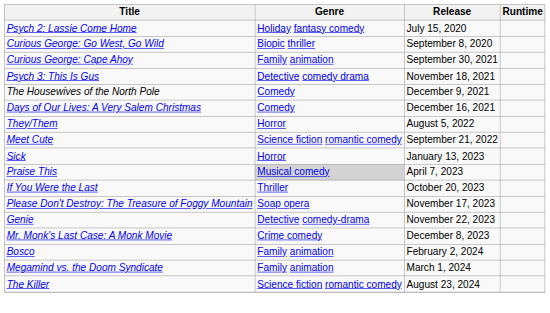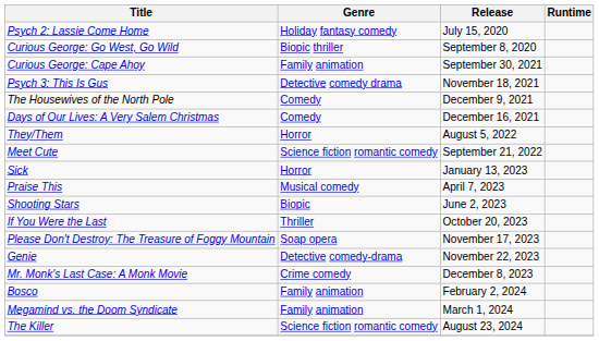 <table class="wikitable sortable">
 <tr>
 <th>Title</th>
 <th>Genre</th>
 <th>Release</th>
 <th>Runtime</th>
 </tr>
 <tr>
 <td><em><a href='#'>Psych 2: Lassie Come Home</a></em></td>
 <td><a href='#'>Holiday</a> <a href='#'>fantasy comedy</a></td>
 <td>July 15, 2020</td>
 <td></td>
 </tr>
 <tr>
 <td><em><a href='#'>Curious George: Go West, Go Wild</a></em></td>
 <td><a href='#'>Biopic</a> <a href='#'>thriller</a></td>
 <td>September 8, 2020</td>
 <td></td>
 </tr>
 <tr>
 <td><em><a href='#'>Curious George: Cape Ahoy</a></em></td>
 <td><a href='#'>Family</a> <a href='#'>animation</a></td>
 <td>September 30, 2021</td>
 <td></td>
 </tr>
 <tr>
 <td><em><a href='#'>Psych 3: This Is Gus</a></em></td>
 <td><a href='#'>Detective</a> <a href='#'>comedy drama</a></td>
 <td>November 18, 2021</td>
 <td></td>
 </tr>
 <tr>
 <td><em>The Housewives of the North Pole</em></td>
 <td><a href='#'>Comedy</a></td>
 <td>December 9, 2021</td>
 <td></td>
 </tr>
 <tr>
 <td><em><a href='#'>Days of Our Lives: A Very Salem Christmas</a></em></td>
 <td><a href='#'>Comedy</a></td>
 <td>December 16, 2021</td>
 <td></td>
 </tr>
 <tr>
 <td><em><a href='#'>They/Them</a></em></td>
 <td><a href='#'>Horror</a></td>
 <td>August 5, 2022</td>
 <td></td>
 </tr>
 <tr>
 <td><em><a href='#'>Meet Cute</a></em></td>
 <td><a href='#'>Science fiction</a> <a href='#'>romantic comedy</a></td>
 <td>September 21, 2022</td>
 <td></td>
 </tr>
 <tr>
 <td><em><a href='#'>Sick</a></em></td>
 <td><a href='#'>Horror</a></td>
 <td>January 13, 2023</td>
 <td></td>
 </tr>
 <tr>
 <td><em><a href='#'>Praise This</a></em></td>
-<td style="background: lightgrey;"><a href='#'>Musical comedy</a></td>
+<td><a href='#'>Musical comedy</a></td>
 <td>April 7, 2023</td>
+<td></td>
+</tr>
+<tr>
+<td><em><a href='#'>Shooting Stars</a></em></td>
+<td><a href='#'>Biopic</a></td>
+<td>June 2, 2023</td>
 <td></td>
 </tr>
 <tr>
 <td><em><a href='#'>If You Were the Last</a></em></td>
 <td><a href='#'>Thriller</a></td>
 <td>October 20, 2023</td>
 <td></td>
 </tr>
 <tr>
 <td><em><a href='#'>Please Don't Destroy: The Treasure of Foggy Mountain</a></em></td>
 <td><a href='#'>Soap opera</a></td>
 <td>November 17, 2023</td>
 <td></td>
 </tr>
 <tr>
 <td><em><a href='#'>Genie</a></em></td>
 <td><a href='#'>Detective</a> <a href='#'>comedy-drama</a></td>
 <td>November 22, 2023</td>
 <td></td>
 </tr>
 <tr>
 <td><em><a href='#'>Mr. Monk's Last Case: A Monk Movie</a></em></td>
 <td><a href='#'>Crime comedy</a></td>
 <td>December 8, 2023</td>
 <td></td>
 </tr>
 <tr>
 <td><em><a href='#'>Bosco</a></em></td>
 <td><a href='#'>Family</a> <a href='#'>animation</a></td>
 <td>February 2, 2024</td>
 <td></td>
 </tr>
 <tr>
 <td><em><a href='#'>Megamind vs. the Doom Syndicate</a></em></td>
 <td><a href='#'>Family</a> <a href='#'>animation</a></td>
 <td>March 1, 2024</td>
 <td></td>
 </tr>
 <tr>
 <td><em><a href='#'>The Killer</a></em></td>
 <td><a href='#'>Science fiction</a> <a href='#'>romantic comedy</a></td>
 <td>August 23, 2024</td>
 <td></td>
 </tr>
 <tr>
 </tr>
 </table>
